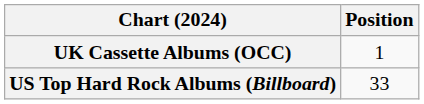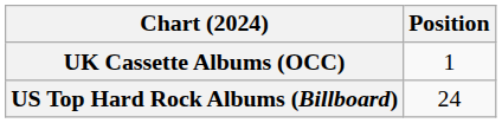 <table class="wikitable sortable plainrowheaders" style="text-align:center">
 <tr>
 <th scope="col">Chart (2024)</th>
 <th scope="col">Position</th>
 </tr>
 <tr>
 <th scope="row">UK Cassette Albums (OCC)</th>
 <td>1</td>
 </tr>
 <tr>
 <th scope="row">US Top Hard Rock Albums (<em>Billboard</em>)</th>
-<td>33</td>
+<td>24</td>
 </tr>
 </table>
